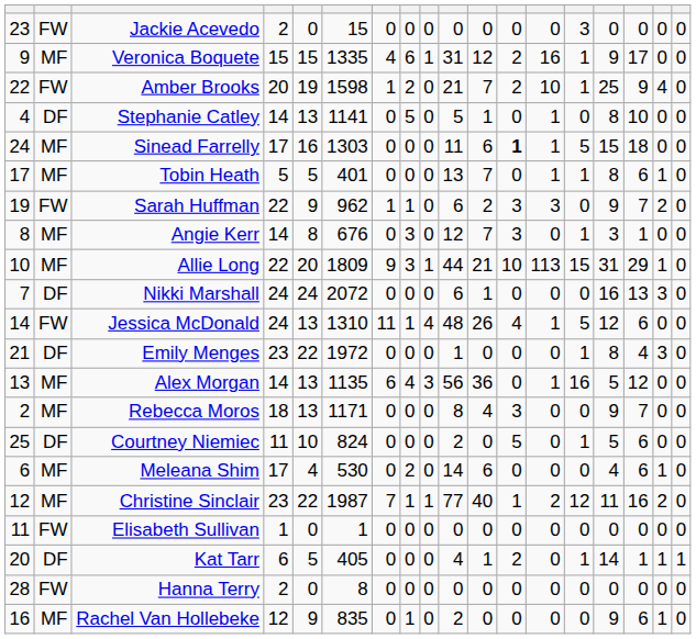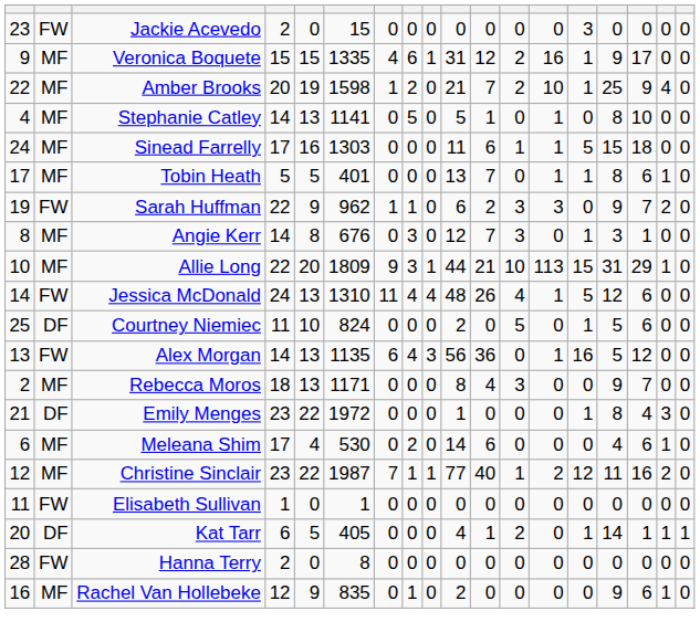 <table class="wikitable sortable" style="text-align:right;">
 <tr>
 <th></th>
 <th></th>
 <th></th>
 <th></th>
 <th></th>
 <th></th>
 <th></th>
 <th></th>
 <th></th>
 <th></th>
 <th></th>
 <th></th>
 <th></th>
 <th></th>
 <th></th>
 <th></th>
 <th></th>
 <th></th>
 </tr>
 <tr>
 <td>23</td>
 <td>FW</td>
 <td><a href='#'>Jackie Acevedo</a></td>
 <td>2</td>
 <td>0</td>
 <td>15</td>
 <td>0</td>
 <td>0</td>
 <td>0</td>
 <td>0</td>
 <td>0</td>
 <td>0</td>
 <td>0</td>
 <td>3</td>
 <td>0</td>
 <td>0</td>
 <td>0</td>
 <td>0</td>
 </tr>
 <tr>
 <td>9</td>
 <td>MF</td>
 <td><a href='#'>Veronica Boquete</a></td>
 <td>15</td>
 <td>15</td>
 <td>1335</td>
 <td>4</td>
 <td>6</td>
 <td>1</td>
 <td>31</td>
 <td>12</td>
 <td>2</td>
 <td>16</td>
 <td>1</td>
 <td>9</td>
 <td>17</td>
 <td>0</td>
 <td>0</td>
 </tr>
 <tr>
 <td>22</td>
-<td>FW</td>
+<td>MF</td>
 <td><a href='#'>Amber Brooks</a></td>
 <td>20</td>
 <td>19</td>
 <td>1598</td>
 <td>1</td>
 <td>2</td>
 <td>0</td>
 <td>21</td>
 <td>7</td>
 <td>2</td>
 <td>10</td>
 <td>1</td>
 <td>25</td>
 <td>9</td>
 <td>4</td>
 <td>0</td>
 </tr>
 <tr>
 <td>4</td>
-<td>DF</td>
+<td>MF</td>
 <td><a href='#'>Stephanie Catley</a></td>
 <td>14</td>
 <td>13</td>
 <td>1141</td>
 <td>0</td>
 <td>5</td>
 <td>0</td>
 <td>5</td>
 <td>1</td>
 <td>0</td>
 <td>1</td>
 <td>0</td>
 <td>8</td>
 <td>10</td>
 <td>0</td>
 <td>0</td>
 </tr>
 <tr>
 <td>24</td>
 <td>MF</td>
 <td><a href='#'>Sinead Farrelly</a></td>
 <td>17</td>
 <td>16</td>
 <td>1303</td>
 <td>0</td>
 <td>0</td>
 <td>0</td>
 <td>11</td>
 <td>6</td>
-<td><strong>1</strong></td>
+<td>1</td>
 <td>1</td>
 <td>5</td>
 <td>15</td>
 <td>18</td>
 <td>0</td>
 <td>0</td>
 </tr>
 <tr>
 <td>17</td>
 <td>MF</td>
 <td><a href='#'>Tobin Heath</a></td>
 <td>5</td>
 <td>5</td>
 <td>401</td>
 <td>0</td>
 <td>0</td>
 <td>0</td>
 <td>13</td>
 <td>7</td>
 <td>0</td>
 <td>1</td>
 <td>1</td>
 <td>8</td>
 <td>6</td>
 <td>1</td>
 <td>0</td>
 </tr>
 <tr>
 <td>19</td>
 <td>FW</td>
 <td><a href='#'>Sarah Huffman</a></td>
 <td>22</td>
 <td>9</td>
 <td>962</td>
 <td>1</td>
 <td>1</td>
 <td>0</td>
 <td>6</td>
 <td>2</td>
 <td>3</td>
 <td>3</td>
 <td>0</td>
 <td>9</td>
 <td>7</td>
 <td>2</td>
 <td>0</td>
 </tr>
 <tr>
 <td>8</td>
 <td>MF</td>
 <td><a href='#'>Angie Kerr</a></td>
 <td>14</td>
 <td>8</td>
 <td>676</td>
 <td>0</td>
 <td>3</td>
 <td>0</td>
 <td>12</td>
 <td>7</td>
 <td>3</td>
 <td>0</td>
 <td>1</td>
 <td>3</td>
 <td>1</td>
 <td>0</td>
 <td>0</td>
 </tr>
 <tr>
 <td>10</td>
 <td>MF</td>
 <td><a href='#'>Allie Long</a></td>
 <td>22</td>
 <td>20</td>
 <td>1809</td>
 <td>9</td>
 <td>3</td>
 <td>1</td>
 <td>44</td>
 <td>21</td>
 <td>10</td>
 <td>113</td>
 <td>15</td>
 <td>31</td>
 <td>29</td>
 <td>1</td>
 <td>0</td>
 </tr>
 <tr>
-<td>7</td>
-<td>DF</td>
-<td><a href='#'>Nikki Marshall</a></td>
-<td>24</td>
-<td>24</td>
-<td>2072</td>
-<td>0</td>
-<td>0</td>
-<td>0</td>
-<td>6</td>
-<td>1</td>
-<td>0</td>
-<td>0</td>
-<td>0</td>
-<td>16</td>
-<td>13</td>
-<td>3</td>
-<td>0</td>
-</tr>
-<tr>
 <td>14</td>
 <td>FW</td>
 <td><a href='#'>Jessica McDonald</a></td>
 <td>24</td>
 <td>13</td>
 <td>1310</td>
 <td>11</td>
-<td>1</td>
+<td>4</td>
 <td>4</td>
 <td>48</td>
 <td>26</td>
 <td>4</td>
 <td>1</td>
 <td>5</td>
 <td>12</td>
 <td>6</td>
 <td>0</td>
 <td>0</td>
 </tr>
 <tr>
-<td>21</td>
+<td>25</td>
 <td>DF</td>
-<td><a href='#'>Emily Menges</a></td>
-<td>23</td>
-<td>22</td>
-<td>1972</td>
+<td><a href='#'>Courtney Niemiec</a></td>
+<td>11</td>
+<td>10</td>
+<td>824</td>
 <td>0</td>
 <td>0</td>
 <td>0</td>
-<td>1</td>
+<td>2</td>
 <td>0</td>
-<td>0</td>
+<td>5</td>
 <td>0</td>
 <td>1</td>
-<td>8</td>
-<td>4</td>
-<td>3</td>
+<td>5</td>
+<td>6</td>
+<td>0</td>
 <td>0</td>
 </tr>
 <tr>
 <td>13</td>
-<td>MF</td>
+<td>FW</td>
 <td><a href='#'>Alex Morgan</a></td>
 <td>14</td>
 <td>13</td>
 <td>1135</td>
 <td>6</td>
 <td>4</td>
 <td>3</td>
 <td>56</td>
 <td>36</td>
 <td>0</td>
 <td>1</td>
 <td>16</td>
 <td>5</td>
 <td>12</td>
 <td>0</td>
 <td>0</td>
 </tr>
 <tr>
 <td>2</td>
 <td>MF</td>
 <td><a href='#'>Rebecca Moros</a></td>
 <td>18</td>
 <td>13</td>
 <td>1171</td>
 <td>0</td>
 <td>0</td>
 <td>0</td>
 <td>8</td>
 <td>4</td>
 <td>3</td>
 <td>0</td>
 <td>0</td>
 <td>9</td>
 <td>7</td>
 <td>0</td>
 <td>0</td>
 </tr>
 <tr>
-<td>25</td>
+<td>21</td>
 <td>DF</td>
-<td><a href='#'>Courtney Niemiec</a></td>
-<td>11</td>
-<td>10</td>
-<td>824</td>
+<td><a href='#'>Emily Menges</a></td>
+<td>23</td>
+<td>22</td>
+<td>1972</td>
 <td>0</td>
 <td>0</td>
 <td>0</td>
-<td>2</td>
+<td>1</td>
 <td>0</td>
-<td>5</td>
+<td>0</td>
 <td>0</td>
 <td>1</td>
-<td>5</td>
-<td>6</td>
-<td>0</td>
+<td>8</td>
+<td>4</td>
+<td>3</td>
 <td>0</td>
 </tr>
 <tr>
 <td>6</td>
 <td>MF</td>
 <td><a href='#'>Meleana Shim</a></td>
 <td>17</td>
 <td>4</td>
 <td>530</td>
 <td>0</td>
 <td>2</td>
 <td>0</td>
 <td>14</td>
 <td>6</td>
 <td>0</td>
 <td>0</td>
 <td>0</td>
 <td>4</td>
 <td>6</td>
 <td>1</td>
 <td>0</td>
 </tr>
 <tr>
 <td>12</td>
 <td>MF</td>
 <td><a href='#'>Christine Sinclair</a></td>
 <td>23</td>
 <td>22</td>
 <td>1987</td>
 <td>7</td>
 <td>1</td>
 <td>1</td>
 <td>77</td>
 <td>40</td>
 <td>1</td>
 <td>2</td>
 <td>12</td>
 <td>11</td>
 <td>16</td>
 <td>2</td>
 <td>0</td>
 </tr>
 <tr>
 <td>11</td>
 <td>FW</td>
 <td><a href='#'>Elisabeth Sullivan</a></td>
 <td>1</td>
 <td>0</td>
 <td>1</td>
 <td>0</td>
 <td>0</td>
 <td>0</td>
 <td>0</td>
 <td>0</td>
 <td>0</td>
 <td>0</td>
 <td>0</td>
 <td>0</td>
 <td>0</td>
 <td>0</td>
 <td>0</td>
 </tr>
 <tr>
 <td>20</td>
 <td>DF</td>
 <td><a href='#'>Kat Tarr</a></td>
 <td>6</td>
 <td>5</td>
 <td>405</td>
 <td>0</td>
 <td>0</td>
 <td>0</td>
 <td>4</td>
 <td>1</td>
 <td>2</td>
 <td>0</td>
 <td>1</td>
 <td>14</td>
 <td>1</td>
 <td>1</td>
 <td>1</td>
 </tr>
 <tr>
 <td>28</td>
 <td>FW</td>
 <td><a href='#'>Hanna Terry</a></td>
 <td>2</td>
 <td>0</td>
 <td>8</td>
 <td>0</td>
 <td>0</td>
 <td>0</td>
 <td>0</td>
 <td>0</td>
 <td>0</td>
 <td>0</td>
 <td>0</td>
 <td>0</td>
 <td>0</td>
 <td>0</td>
 <td>0</td>
 </tr>
 <tr>
 <td>16</td>
 <td>MF</td>
 <td><a href='#'>Rachel Van Hollebeke</a></td>
 <td>12</td>
 <td>9</td>
 <td>835</td>
 <td>0</td>
 <td>1</td>
 <td>0</td>
 <td>2</td>
 <td>0</td>
 <td>0</td>
 <td>0</td>
 <td>0</td>
 <td>9</td>
 <td>6</td>
 <td>1</td>
 <td>0</td>
 </tr>
 </table>
